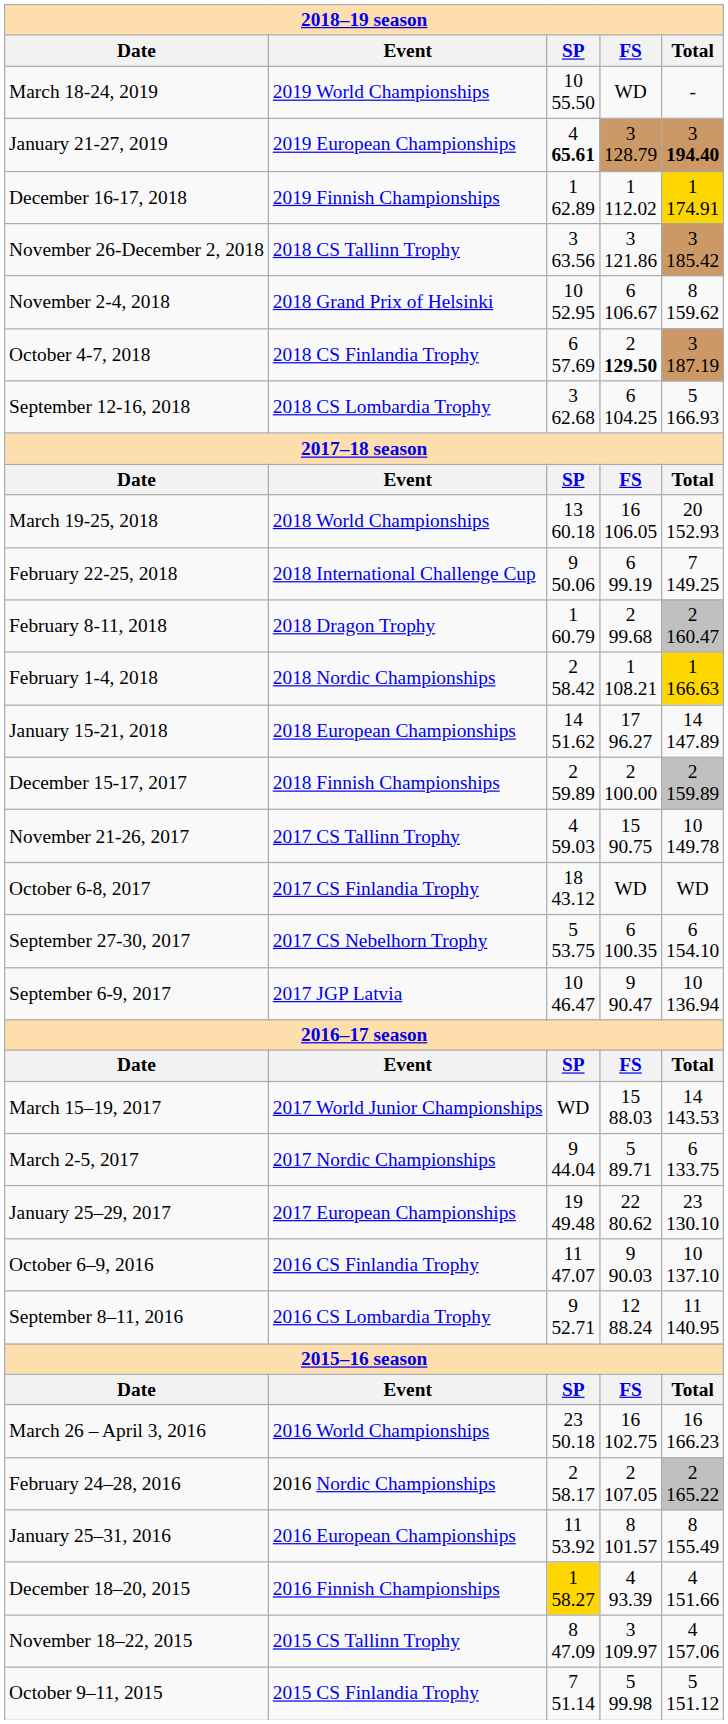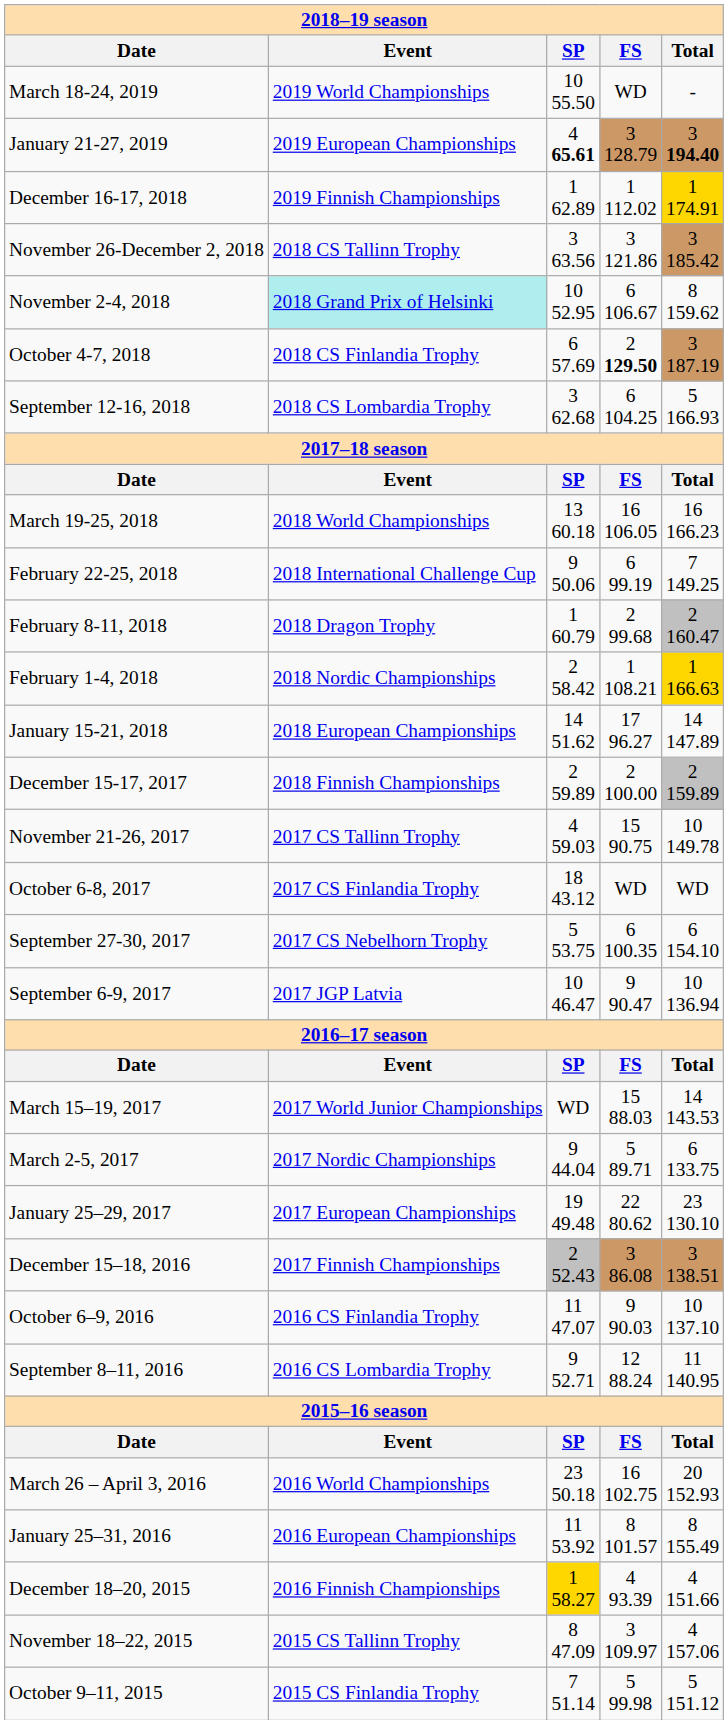 <table class="wikitable">
 <tr>
 <th colspan="5" style="background-color: #ffdead; " align="center"><a href='#'>2018–19 season</a></th>
 </tr>
 <tr>
 <th>Date</th>
 <th>Event</th>
 <th><a href='#'>SP</a></th>
 <th><a href='#'>FS</a></th>
 <th>Total</th>
 </tr>
 <tr>
 <td>March 18-24, 2019</td>
 <td><a href='#'>2019 World Championships</a></td>
 <td align=center>10 <br> 55.50</td>
 <td align=center>WD <br></td>
 <td align=center>- <br></td>
 </tr>
 <tr>
 <td>January 21-27, 2019</td>
 <td><a href='#'>2019 European Championships</a></td>
 <td align=center>4 <br> <strong>65.61</strong></td>
 <td align=center bgcolor=cc9966>3 <br> 128.79</td>
 <td align=center bgcolor=cc9966>3 <br> <strong>194.40</strong></td>
 </tr>
 <tr>
 <td>December 16-17, 2018</td>
 <td><a href='#'>2019 Finnish Championships</a></td>
 <td align=center>1 <br> 62.89</td>
 <td align=center>1 <br> 112.02</td>
 <td align=center  bgcolor=gold>1 <br> 174.91</td>
 </tr>
 <tr>
 <td>November 26-December 2, 2018</td>
 <td><a href='#'>2018 CS Tallinn Trophy</a></td>
 <td align=center>3 <br> 63.56</td>
 <td align=center>3 <br> 121.86</td>
 <td align=center bgcolor=cc9966>3 <br> 185.42</td>
 </tr>
 <tr>
 <td>November 2-4, 2018</td>
-<td><a href='#'>2018 Grand Prix of Helsinki</a></td>
+<td style="background: paleturquoise;"><a href='#'>2018 Grand Prix of Helsinki</a></td>
 <td align=center>10 <br> 52.95</td>
 <td align=center>6 <br> 106.67</td>
 <td align=center>8 <br> 159.62</td>
 </tr>
 <tr>
 <td>October 4-7, 2018</td>
 <td><a href='#'>2018 CS Finlandia Trophy</a></td>
 <td align=center>6 <br> 57.69</td>
 <td align=center>2 <br> <strong>129.50</strong></td>
 <td align=center bgcolor=cc9966>3 <br> 187.19</td>
 </tr>
 <tr>
 <td>September 12-16, 2018</td>
 <td><a href='#'>2018 CS Lombardia Trophy</a></td>
 <td align=center>3 <br> 62.68</td>
 <td align=center>6 <br> 104.25</td>
 <td align=center>5 <br> 166.93</td>
 </tr>
 <tr>
 <th colspan="5" style="background-color: #ffdead; " align="center"><a href='#'>2017–18 season</a></th>
 </tr>
 <tr>
 <th>Date</th>
 <th>Event</th>
 <th><a href='#'>SP</a></th>
 <th><a href='#'>FS</a></th>
 <th>Total</th>
 </tr>
 <tr>
 <td>March 19-25, 2018</td>
 <td><a href='#'>2018 World Championships</a></td>
 <td align=center>13 <br> 60.18</td>
 <td align=center>16 <br> 106.05</td>
-<td align=center>20 <br> 152.93</td>
+<td align=center>16 <br> 166.23</td>
 </tr>
 <tr>
 <td>February 22-25, 2018</td>
 <td><a href='#'>2018 International Challenge Cup</a></td>
 <td align=center>9 <br> 50.06</td>
 <td align=center>6 <br> 99.19</td>
 <td align=center>7 <br> 149.25</td>
 </tr>
 <tr>
 <td>February 8-11, 2018</td>
 <td><a href='#'>2018 Dragon Trophy</a></td>
 <td align=center>1 <br> 60.79</td>
 <td align=center>2 <br> 99.68</td>
 <td align=center bgcolor=silver>2 <br> 160.47</td>
 </tr>
 <tr>
 <td>February 1-4, 2018</td>
 <td><a href='#'>2018 Nordic Championships</a></td>
 <td align=center>2 <br> 58.42</td>
 <td align=center>1 <br> 108.21</td>
 <td align=center bgcolor=gold>1 <br> 166.63</td>
 </tr>
 <tr>
 <td>January 15-21, 2018</td>
 <td><a href='#'>2018 European Championships</a></td>
 <td align=center>14 <br> 51.62</td>
 <td align=center>17 <br> 96.27</td>
 <td align=center>14 <br> 147.89</td>
 </tr>
 <tr>
 <td>December 15-17, 2017</td>
 <td><a href='#'>2018 Finnish Championships</a></td>
 <td align=center>2 <br> 59.89</td>
 <td align=center>2 <br> 100.00</td>
 <td align=center  bgcolor=silver>2 <br> 159.89</td>
 </tr>
 <tr>
 <td>November 21-26, 2017</td>
 <td><a href='#'>2017 CS Tallinn Trophy</a></td>
 <td align=center>4 <br> 59.03</td>
 <td align=center>15 <br> 90.75</td>
 <td align=center>10 <br> 149.78</td>
 </tr>
 <tr>
 <td>October 6-8, 2017</td>
 <td><a href='#'>2017 CS Finlandia Trophy</a></td>
 <td align=center>18 <br> 43.12</td>
 <td align=center>WD</td>
 <td align=center>WD</td>
 </tr>
 <tr>
 <td>September 27-30, 2017</td>
 <td><a href='#'>2017 CS Nebelhorn Trophy</a></td>
 <td align=center>5 <br> 53.75</td>
 <td align=center>6 <br> 100.35</td>
 <td align=center>6 <br> 154.10</td>
 </tr>
 <tr>
 <td>September 6-9, 2017</td>
 <td><a href='#'>2017 JGP Latvia</a></td>
 <td align=center>10 <br> 46.47</td>
 <td align=center>9 <br> 90.47</td>
 <td align=center>10 <br> 136.94</td>
 </tr>
 <tr>
 <th style="background-color: #ffdead;" colspan=5><a href='#'>2016–17 season</a></th>
 </tr>
 <tr>
 <th>Date</th>
 <th>Event</th>
 <th><a href='#'>SP</a></th>
 <th><a href='#'>FS</a></th>
 <th>Total</th>
 </tr>
 <tr>
 <td>March 15–19, 2017</td>
 <td><a href='#'>2017 World Junior Championships</a></td>
 <td align=center>WD <br></td>
 <td align=center>15 <br> 88.03</td>
 <td align=center>14 <br> 143.53</td>
 </tr>
 <tr>
 <td>March 2-5, 2017</td>
 <td><a href='#'>2017 Nordic Championships</a></td>
 <td align=center>9 <br> 44.04</td>
 <td align=center>5 <br> 89.71</td>
 <td align=center>6 <br> 133.75</td>
 </tr>
 <tr>
 <td>January 25–29, 2017</td>
 <td><a href='#'>2017 European Championships</a></td>
 <td align=center>19 <br> 49.48</td>
 <td align=center>22 <br> 80.62</td>
 <td align=center>23 <br> 130.10</td>
 </tr>
 <tr>
+<td>December 15–18, 2016</td>
+<td><a href='#'>2017 Finnish Championships</a></td>
+<td align=center bgcolor=silver>2 <br> 52.43</td>
+<td align=center bgcolor=cc9966>3 <br> 86.08</td>
+<td align=center bgcolor=cc9966>3 <br> 138.51</td>
+</tr>
+<tr>
 <td>October 6–9, 2016</td>
 <td><a href='#'>2016 CS Finlandia Trophy</a></td>
 <td align=center>11 <br> 47.07</td>
 <td align=center>9 <br> 90.03</td>
 <td align=center>10 <br> 137.10</td>
 </tr>
 <tr>
 <td>September 8–11, 2016</td>
 <td><a href='#'>2016 CS Lombardia Trophy</a></td>
 <td align=center>9 <br> 52.71</td>
 <td align=center>12 <br> 88.24</td>
 <td align=center>11 <br> 140.95</td>
 </tr>
 <tr>
 <th style="background-color: #ffdead; " colspan=5><a href='#'>2015–16 season</a></th>
 </tr>
 <tr>
 <th>Date</th>
 <th>Event</th>
 <th><a href='#'>SP</a></th>
 <th><a href='#'>FS</a></th>
 <th>Total</th>
 </tr>
 <tr>
 <td>March 26 – April 3, 2016</td>
 <td><a href='#'>2016 World Championships</a></td>
 <td align=center>23 <br> 50.18</td>
 <td align=center>16 <br> 102.75</td>
-<td align=center>16 <br> 166.23</td>
-</tr>
-<tr>
-<td>February 24–28, 2016</td>
-<td>2016 <a href='#'>Nordic Championships</a></td>
-<td align=center>2 <br> 58.17</td>
-<td align=center>2 <br> 107.05</td>
-<td align=center bgcolor=silver>2 <br> 165.22</td>
+<td align=center>20 <br> 152.93</td>
 </tr>
 <tr>
 <td>January 25–31, 2016</td>
 <td><a href='#'>2016 European Championships</a></td>
 <td align=center>11 <br> 53.92</td>
 <td align=center>8 <br> 101.57</td>
 <td align=center>8 <br> 155.49</td>
 </tr>
 <tr>
 <td>December 18–20, 2015</td>
 <td><a href='#'>2016 Finnish Championships</a></td>
 <td align=center bgcolor=gold>1 <br> 58.27</td>
 <td align=center>4 <br> 93.39</td>
 <td align=center>4 <br> 151.66</td>
 </tr>
 <tr>
 <td>November 18–22, 2015</td>
 <td><a href='#'>2015 CS Tallinn Trophy</a></td>
 <td align=center>8 <br> 47.09</td>
 <td align=center>3 <br> 109.97</td>
 <td align=center>4 <br> 157.06</td>
 </tr>
 <tr>
 <td>October 9–11, 2015</td>
 <td><a href='#'>2015 CS Finlandia Trophy</a></td>
 <td align=center>7 <br> 51.14</td>
 <td align=center>5 <br> 99.98</td>
 <td align=center>5 <br> 151.12</td>
 </tr>
 </table>
